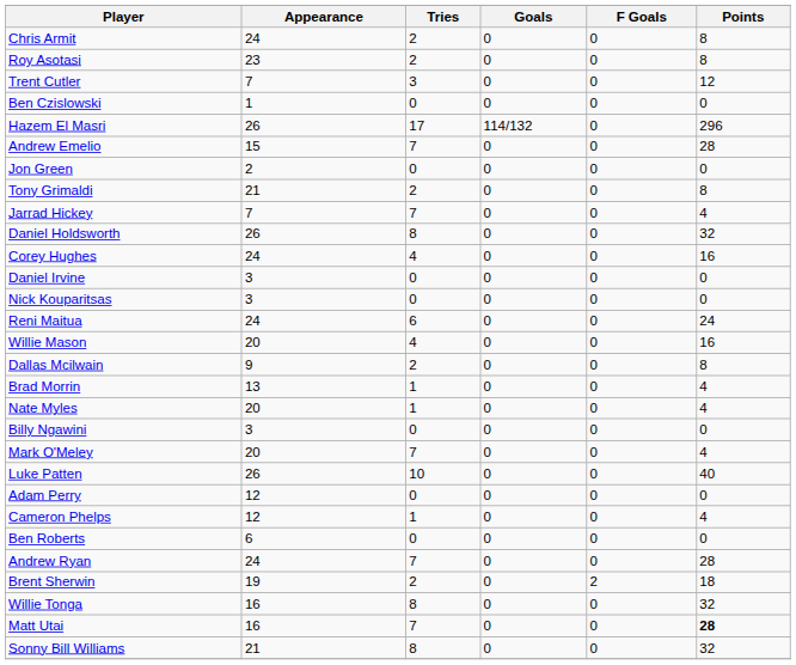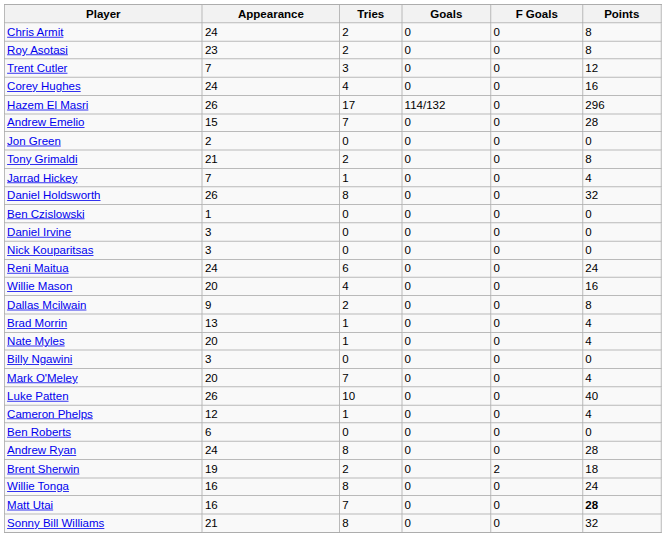 <table class="wikitable sortable" width="65%" style="font-size:90%">
 <tr bgcolor="#efefef">
 </tr>
 <tr bgcolor="#efefef">
 </tr>
 <tr>
 <th>Player</th>
 <th>Appearance</th>
 <th>Tries</th>
 <th>Goals</th>
 <th>F Goals</th>
 <th>Points</th>
 </tr>
 <tr>
 <td><a href='#'>Chris Armit</a></td>
 <td>24</td>
 <td>2</td>
 <td>0</td>
 <td>0</td>
 <td>8</td>
 </tr>
 <tr>
 <td><a href='#'>Roy Asotasi</a></td>
 <td>23</td>
 <td>2</td>
 <td>0</td>
 <td>0</td>
 <td>8</td>
 </tr>
 <tr>
 <td><a href='#'>Trent Cutler</a></td>
 <td>7</td>
 <td>3</td>
 <td>0</td>
 <td>0</td>
 <td>12</td>
 </tr>
 <tr>
-<td><a href='#'>Ben Czislowski</a></td>
-<td>1</td>
+<td><a href='#'>Corey Hughes</a></td>
+<td>24</td>
+<td>4</td>
 <td>0</td>
 <td>0</td>
-<td>0</td>
-<td>0</td>
+<td>16</td>
 </tr>
 <tr>
 <td><a href='#'>Hazem El Masri</a></td>
 <td>26</td>
 <td>17</td>
 <td>114/132</td>
 <td>0</td>
 <td>296</td>
 </tr>
 <tr>
 <td><a href='#'>Andrew Emelio</a></td>
 <td>15</td>
 <td>7</td>
 <td>0</td>
 <td>0</td>
 <td>28</td>
 </tr>
 <tr>
 <td><a href='#'>Jon Green</a></td>
 <td>2</td>
 <td>0</td>
 <td>0</td>
 <td>0</td>
 <td>0</td>
 </tr>
 <tr>
 <td><a href='#'>Tony Grimaldi</a></td>
 <td>21</td>
 <td>2</td>
 <td>0</td>
 <td>0</td>
 <td>8</td>
 </tr>
 <tr>
 <td><a href='#'>Jarrad Hickey</a></td>
 <td>7</td>
-<td>7</td>
+<td>1</td>
 <td>0</td>
 <td>0</td>
 <td>4</td>
 </tr>
 <tr>
 <td><a href='#'>Daniel Holdsworth</a></td>
 <td>26</td>
 <td>8</td>
 <td>0</td>
 <td>0</td>
 <td>32</td>
 </tr>
 <tr>
-<td><a href='#'>Corey Hughes</a></td>
-<td>24</td>
-<td>4</td>
+<td><a href='#'>Ben Czislowski</a></td>
+<td>1</td>
 <td>0</td>
 <td>0</td>
-<td>16</td>
+<td>0</td>
+<td>0</td>
 </tr>
 <tr>
 <td><a href='#'>Daniel Irvine</a></td>
 <td>3</td>
 <td>0</td>
 <td>0</td>
 <td>0</td>
 <td>0</td>
 </tr>
 <tr>
 <td><a href='#'>Nick Kouparitsas</a></td>
 <td>3</td>
 <td>0</td>
 <td>0</td>
 <td>0</td>
 <td>0</td>
 </tr>
 <tr>
 <td><a href='#'>Reni Maitua</a></td>
 <td>24</td>
 <td>6</td>
 <td>0</td>
 <td>0</td>
 <td>24</td>
 </tr>
 <tr>
 <td><a href='#'>Willie Mason</a></td>
 <td>20</td>
 <td>4</td>
 <td>0</td>
 <td>0</td>
 <td>16</td>
 </tr>
 <tr>
 <td><a href='#'>Dallas Mcilwain</a></td>
 <td>9</td>
 <td>2</td>
 <td>0</td>
 <td>0</td>
 <td>8</td>
 </tr>
 <tr>
 <td><a href='#'>Brad Morrin</a></td>
 <td>13</td>
 <td>1</td>
 <td>0</td>
 <td>0</td>
 <td>4</td>
 </tr>
 <tr>
 <td><a href='#'>Nate Myles</a></td>
 <td>20</td>
 <td>1</td>
 <td>0</td>
 <td>0</td>
 <td>4</td>
 </tr>
 <tr>
 <td><a href='#'>Billy Ngawini</a></td>
 <td>3</td>
 <td>0</td>
 <td>0</td>
 <td>0</td>
 <td>0</td>
 </tr>
 <tr>
 <td><a href='#'>Mark O'Meley</a></td>
 <td>20</td>
 <td>7</td>
 <td>0</td>
 <td>0</td>
 <td>4</td>
 </tr>
 <tr>
 <td><a href='#'>Luke Patten</a></td>
 <td>26</td>
 <td>10</td>
 <td>0</td>
 <td>0</td>
 <td>40</td>
 </tr>
 <tr>
-<td><a href='#'>Adam Perry</a></td>
-<td>12</td>
-<td>0</td>
-<td>0</td>
-<td>0</td>
-<td>0</td>
-</tr>
-<tr>
 <td><a href='#'>Cameron Phelps</a></td>
 <td>12</td>
 <td>1</td>
 <td>0</td>
 <td>0</td>
 <td>4</td>
 </tr>
 <tr>
 <td><a href='#'>Ben Roberts</a></td>
 <td>6</td>
 <td>0</td>
 <td>0</td>
 <td>0</td>
 <td>0</td>
 </tr>
 <tr>
 <td><a href='#'>Andrew Ryan</a></td>
 <td>24</td>
-<td>7</td>
+<td>8</td>
 <td>0</td>
 <td>0</td>
 <td>28</td>
 </tr>
 <tr>
 <td><a href='#'>Brent Sherwin</a></td>
 <td>19</td>
 <td>2</td>
 <td>0</td>
 <td>2</td>
 <td>18</td>
 </tr>
 <tr>
 <td><a href='#'>Willie Tonga</a></td>
 <td>16</td>
 <td>8</td>
 <td>0</td>
 <td>0</td>
-<td>32</td>
+<td>24</td>
 </tr>
 <tr>
 <td><a href='#'>Matt Utai</a></td>
 <td>16</td>
 <td>7</td>
 <td>0</td>
 <td>0</td>
 <td><strong>28</strong></td>
 </tr>
 <tr>
 <td><a href='#'>Sonny Bill Williams</a></td>
 <td>21</td>
 <td>8</td>
 <td>0</td>
 <td>0</td>
 <td>32</td>
 </tr>
 <tr>
 </tr>
 </table>
